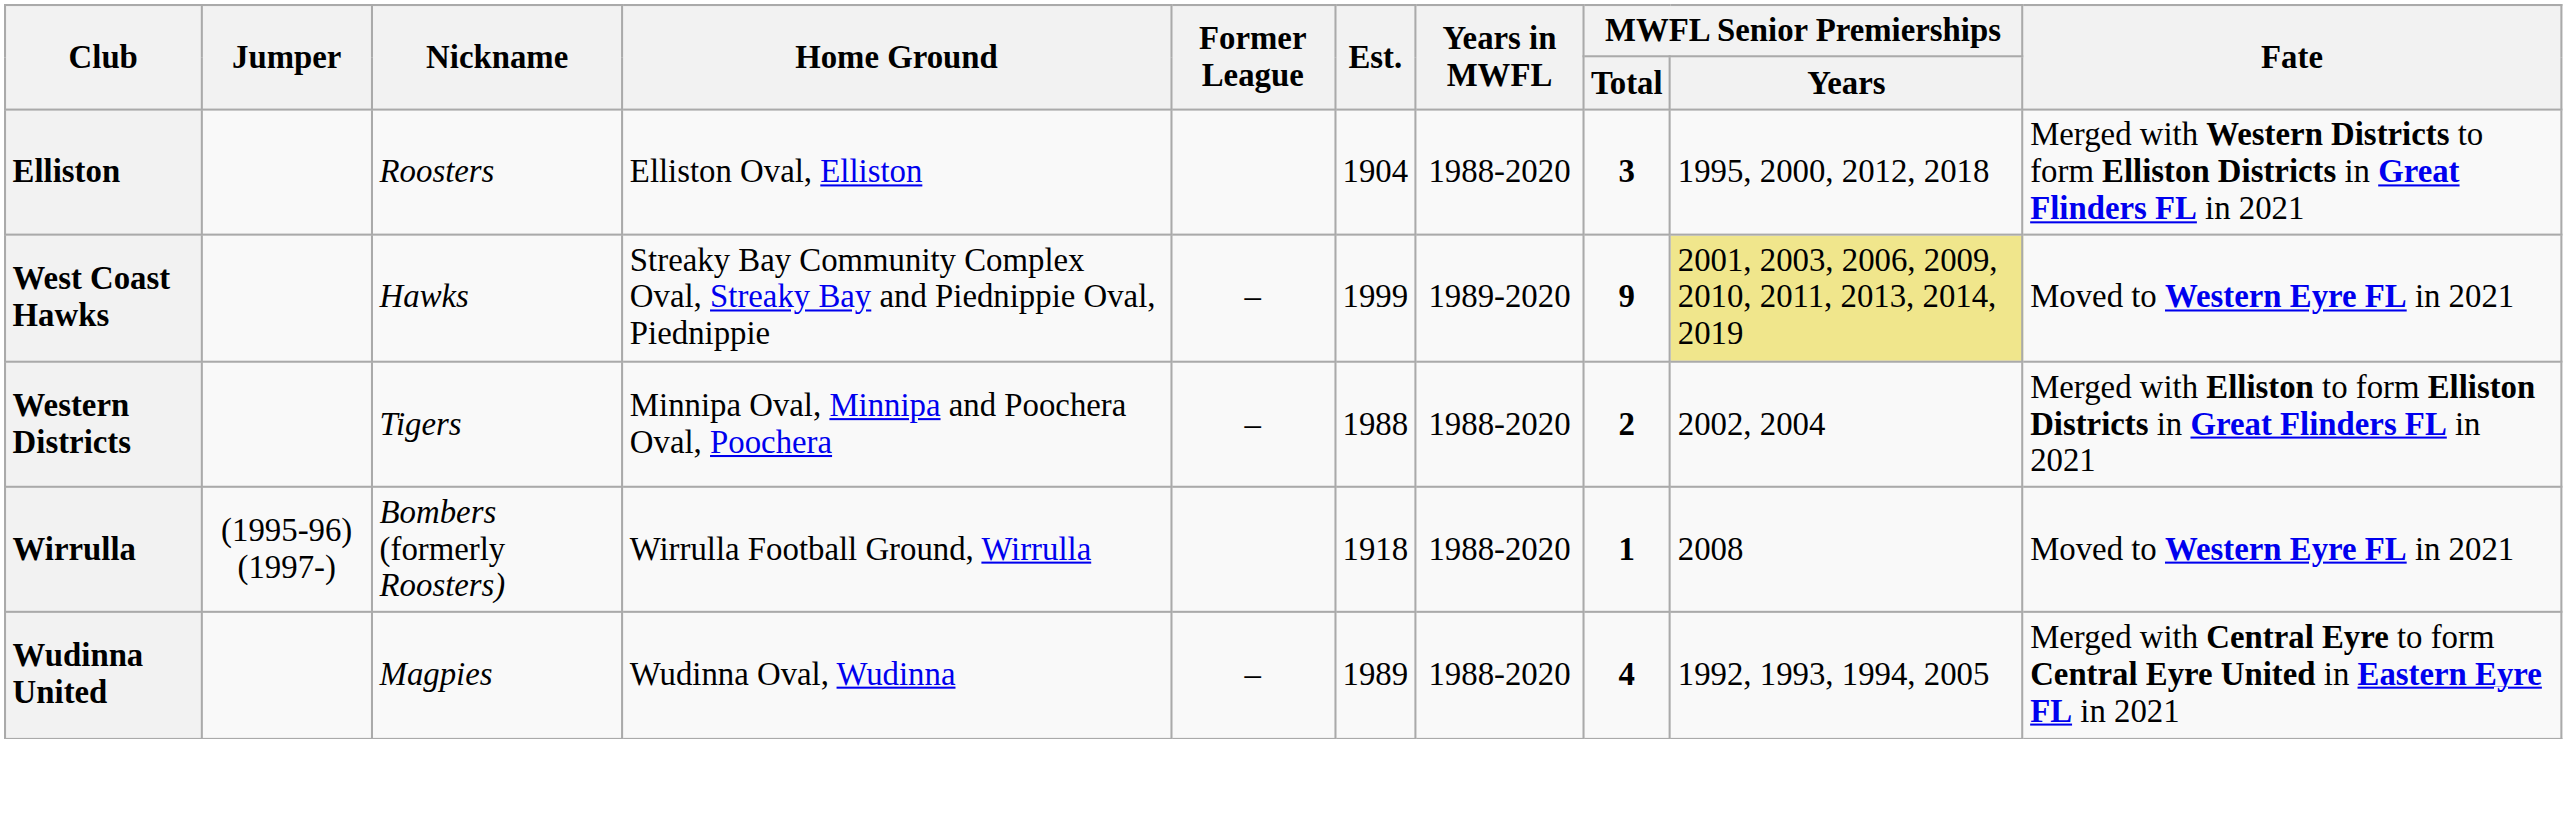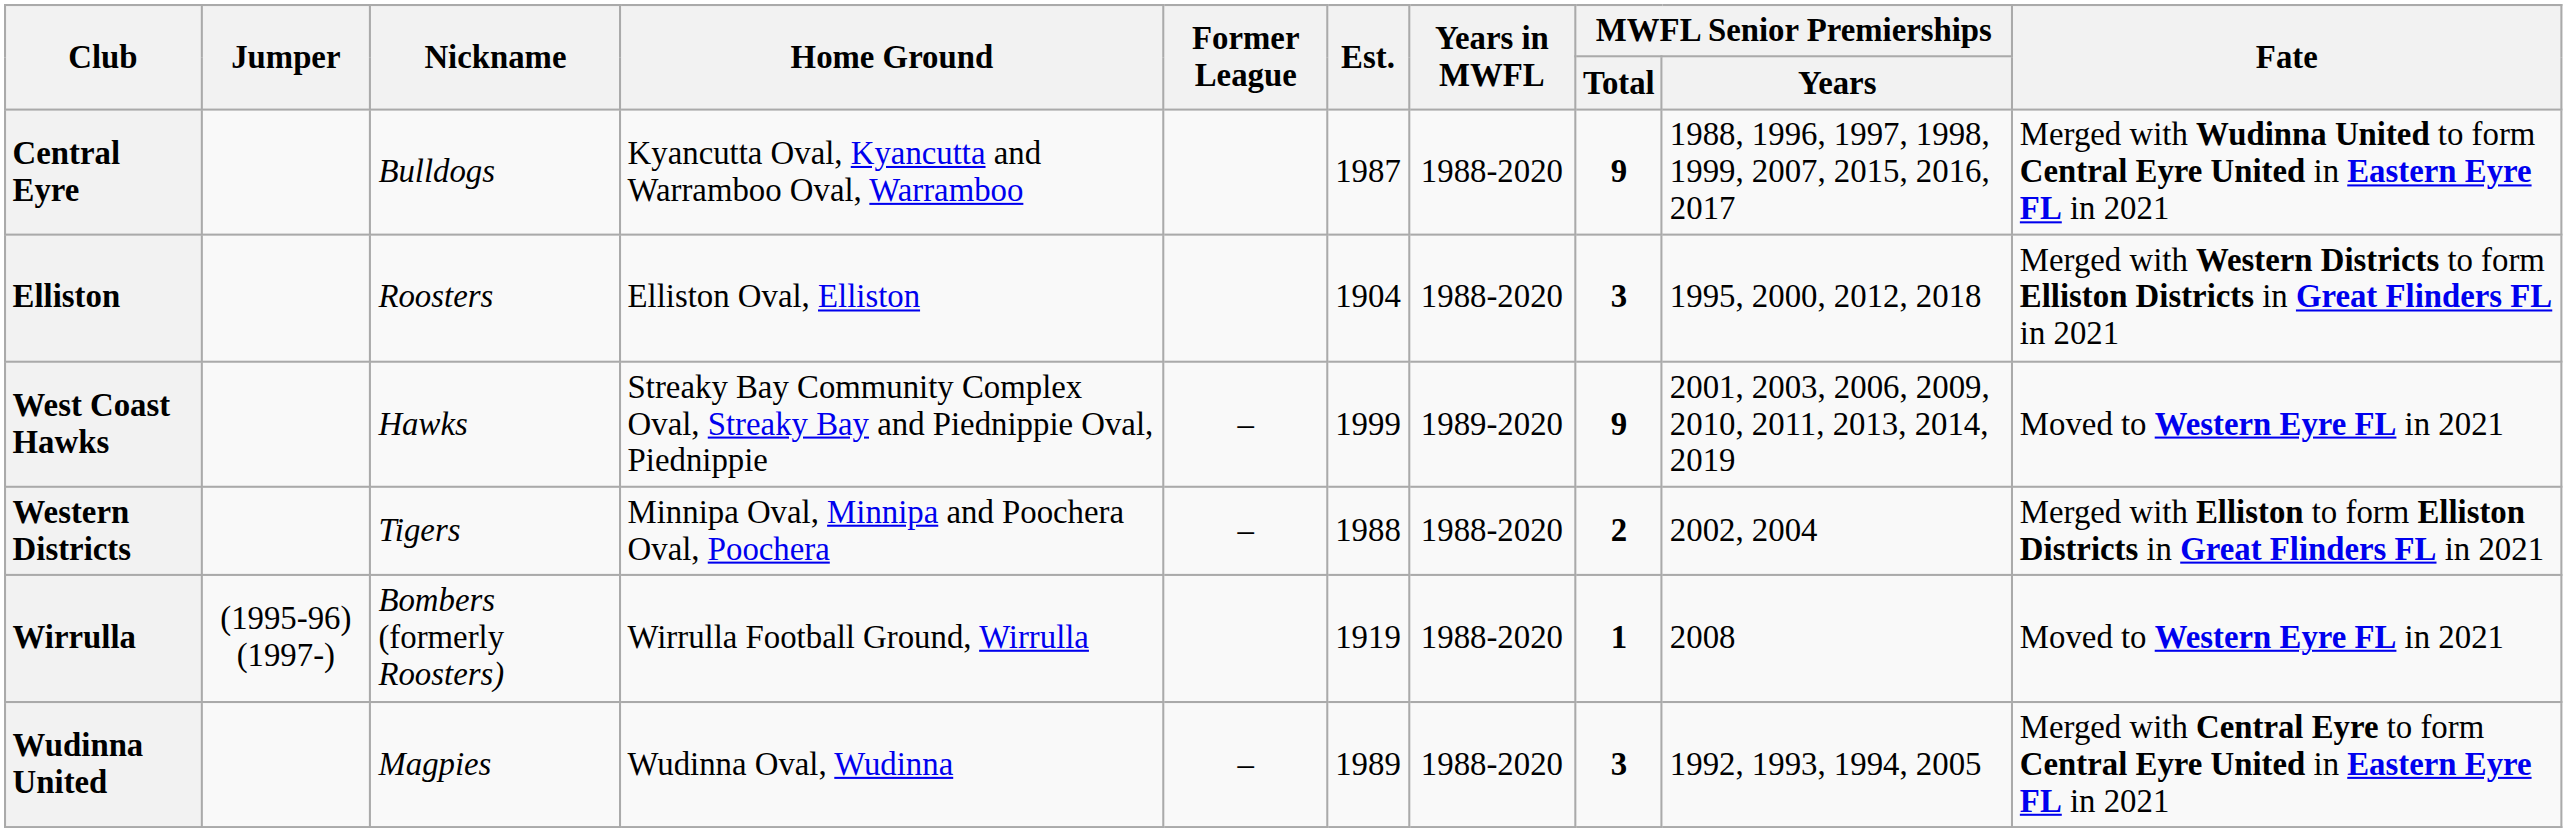 <table class="wikitable sortable">
 <tr>
 <th rowspan="2">Club</th>
 <th rowspan="2">Jumper</th>
 <th rowspan="2">Nickname</th>
 <th rowspan="2">Home Ground</th>
 <th rowspan="2">Former League</th>
 <th rowspan="2">Est.</th>
 <th rowspan="2">Years in MWFL</th>
 <th colspan="2">MWFL Senior Premierships</th>
 <th rowspan="2">Fate</th>
 </tr>
 <tr>
 <th>Total</th>
 <th>Years</th>
+</tr>
+<tr>
+<th style="text-align:left">Central Eyre</th>
+<td></td>
+<td><em>Bulldogs</em></td>
+<td>Kyancutta Oval, <a href='#'>Kyancutta</a> and Warramboo Oval, <a href='#'>Warramboo</a></td>
+<td align="center"></td>
+<td align="center">1987</td>
+<td align="center">1988-2020</td>
+<td align="center"><strong>9</strong></td>
+<td>1988, 1996, 1997, 1998, 1999, 2007, 2015, 2016, 2017</td>
+<td>Merged with <strong>Wudinna United</strong> to form <strong>Central Eyre</strong> <strong>United</strong> in <a href='#'><strong>Eastern Eyre FL</strong></a> in 2021</td>
 </tr>
 <tr>
 <th style="text-align:left">Elliston</th>
 <td></td>
 <td><em>Roosters</em></td>
 <td>Elliston Oval, <a href='#'>Elliston</a></td>
 <td align="center"></td>
 <td align="center">1904</td>
 <td align="center">1988-2020</td>
 <td align="center"><strong>3</strong></td>
 <td>1995, 2000, 2012, 2018</td>
 <td>Merged with <strong>Western Districts</strong> to form <strong>Elliston Districts</strong> in <a href='#'><strong>Great Flinders FL</strong></a> in 2021</td>
 </tr>
 <tr>
 <th style="text-align:left">West Coast Hawks</th>
 <td></td>
 <td><em>Hawks</em></td>
 <td>Streaky Bay Community Complex Oval, <a href='#'>Streaky Bay</a> and Piednippie Oval, Piednippie</td>
 <td align="center">–</td>
 <td align="center">1999</td>
 <td align="center">1989-2020</td>
 <td align="center"><strong>9</strong></td>
-<td style="background: khaki;">2001, 2003, 2006, 2009, 2010, 2011, 2013, 2014, 2019</td>
+<td>2001, 2003, 2006, 2009, 2010, 2011, 2013, 2014, 2019</td>
 <td>Moved to <a href='#'><strong>Western Eyre FL</strong></a> in 2021</td>
 </tr>
 <tr>
 <th style="text-align:left">Western Districts</th>
 <td></td>
 <td><em>Tigers</em></td>
 <td>Minnipa Oval, <a href='#'>Minnipa</a> and Poochera Oval, <a href='#'>Poochera</a></td>
 <td align="center">–</td>
 <td align="center">1988</td>
 <td align="center">1988-2020</td>
 <td align="center"><strong>2</strong></td>
 <td>2002, 2004</td>
 <td>Merged with <strong>Elliston</strong> to form <strong>Elliston Districts</strong> in <a href='#'><strong>Great Flinders FL</strong></a> in 2021</td>
 </tr>
 <tr>
 <th style="text-align:left">Wirrulla</th>
 <td align="center">(1995-96)(1997-)</td>
 <td><em>Bombers</em> (formerly <em>Roosters)</em></td>
 <td>Wirrulla Football Ground, <a href='#'>Wirrulla</a></td>
 <td align="center"></td>
-<td align="center">1918</td>
+<td align="center">1919</td>
 <td align="center">1988-2020</td>
 <td align="center"><strong>1</strong></td>
 <td>2008</td>
 <td>Moved to <a href='#'><strong>Western Eyre FL</strong></a> in 2021</td>
 </tr>
 <tr>
 <th style="text-align:left">Wudinna United</th>
 <td></td>
 <td><em>Magpies</em></td>
 <td>Wudinna Oval, <a href='#'>Wudinna</a></td>
 <td align="center">–</td>
 <td align="center">1989</td>
 <td align="center">1988-2020</td>
-<td align="center"><strong>4</strong></td>
+<td align="center"><strong>3</strong></td>
 <td>1992, 1993, 1994, 2005</td>
 <td>Merged with <strong>Central Eyre</strong> to form <strong>Central Eyre</strong> <strong>United</strong> in <a href='#'><strong>Eastern Eyre FL</strong></a> in 2021</td>
 </tr>
 </table>
